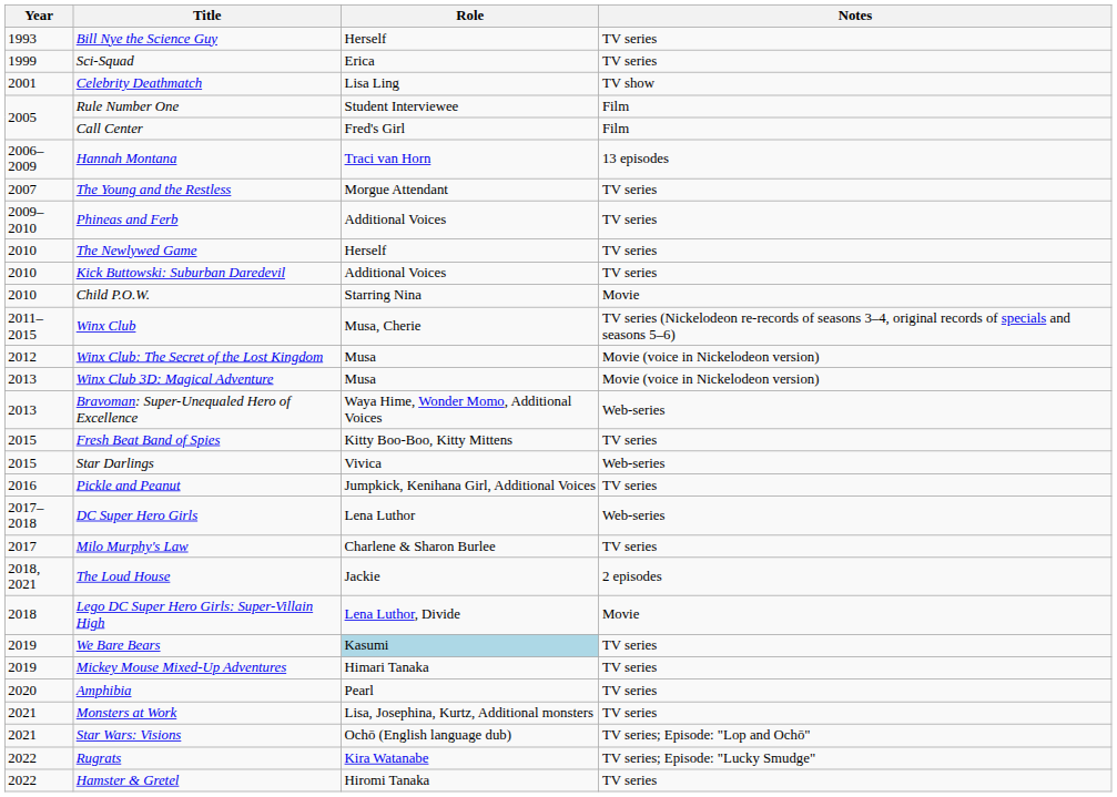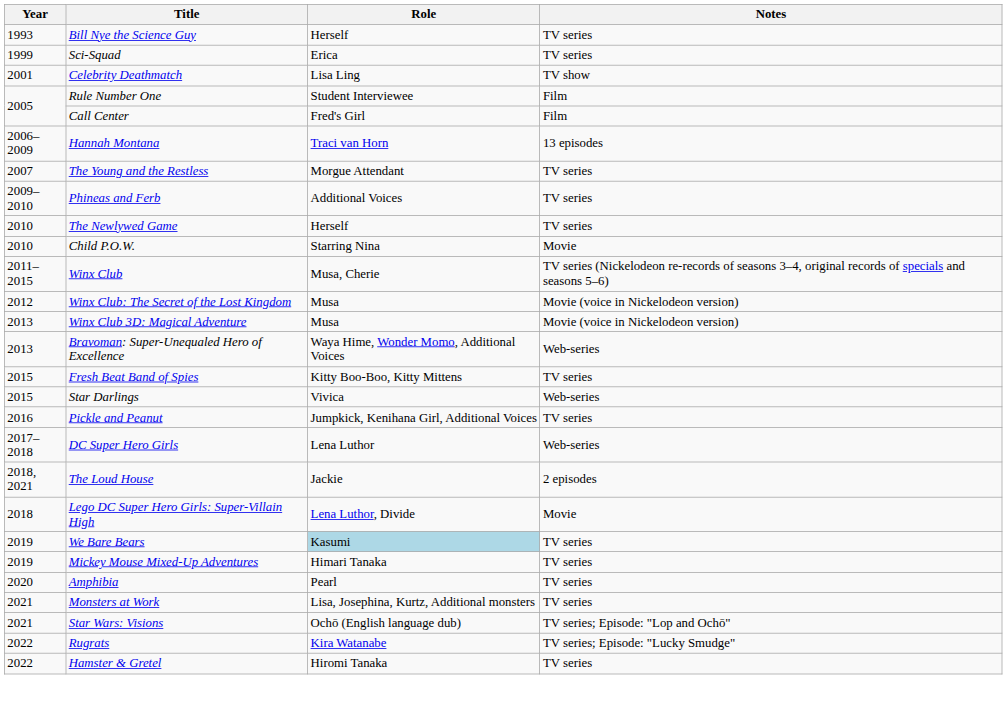 <table class="wikitable">
 <tr>
 <th>Year</th>
 <th>Title</th>
 <th>Role</th>
 <th>Notes</th>
 </tr>
 <tr>
 <td>1993</td>
 <td><em><a href='#'>Bill Nye the Science Guy</a></em></td>
 <td>Herself</td>
 <td>TV series</td>
 </tr>
 <tr>
 <td>1999</td>
 <td><em>Sci-Squad</em></td>
 <td>Erica</td>
 <td>TV series</td>
 </tr>
 <tr>
 <td>2001</td>
 <td><em><a href='#'>Celebrity Deathmatch</a></em></td>
 <td>Lisa Ling</td>
 <td>TV show</td>
 </tr>
 <tr>
 <td rowspan="2">2005</td>
 <td><em>Rule Number One</em></td>
 <td>Student Interviewee</td>
 <td>Film</td>
 </tr>
 <tr>
 <td><em>Call Center</em></td>
 <td>Fred's Girl</td>
 <td>Film</td>
 </tr>
 <tr>
 <td>2006–2009</td>
 <td><em><a href='#'>Hannah Montana</a></em></td>
 <td><a href='#'>Traci van Horn</a></td>
 <td>13 episodes</td>
 </tr>
 <tr>
 <td>2007</td>
 <td><em><a href='#'>The Young and the Restless</a></em></td>
 <td>Morgue Attendant</td>
 <td>TV series</td>
 </tr>
 <tr>
 <td>2009–2010</td>
 <td><em><a href='#'>Phineas and Ferb</a></em></td>
 <td>Additional Voices</td>
 <td>TV series</td>
 </tr>
 <tr>
 <td>2010</td>
 <td><em><a href='#'>The Newlywed Game</a></em></td>
 <td>Herself</td>
 <td>TV series</td>
 </tr>
 <tr>
 <td>2010</td>
-<td><em><a href='#'>Kick Buttowski: Suburban Daredevil</a></em></td>
-<td>Additional Voices</td>
-<td>TV series</td>
-</tr>
-<tr>
-<td>2010</td>
 <td><em>Child P.O.W.</em></td>
 <td>Starring Nina</td>
 <td>Movie</td>
 </tr>
 <tr>
 <td>2011–2015</td>
 <td><em><a href='#'>Winx Club</a></em></td>
 <td>Musa, Cherie</td>
 <td>TV series (Nickelodeon re-records of seasons 3–4, original records of <a href='#'>specials</a> and seasons 5–6)</td>
 </tr>
 <tr>
 <td>2012</td>
 <td><em><a href='#'>Winx Club: The Secret of the Lost Kingdom</a></em></td>
 <td>Musa</td>
 <td>Movie (voice in Nickelodeon version)</td>
 </tr>
 <tr>
 <td>2013</td>
 <td><em><a href='#'>Winx Club 3D: Magical Adventure</a></em></td>
 <td>Musa</td>
 <td>Movie (voice in Nickelodeon version)</td>
 </tr>
 <tr>
 <td>2013</td>
 <td><em><a href='#'>Bravoman</a>: Super-Unequaled Hero of Excellence</em></td>
 <td>Waya Hime, <a href='#'>Wonder Momo</a>, Additional Voices</td>
 <td>Web-series</td>
 </tr>
 <tr>
 <td>2015</td>
 <td><em><a href='#'>Fresh Beat Band of Spies</a></em></td>
 <td>Kitty Boo-Boo, Kitty Mittens</td>
 <td>TV series</td>
 </tr>
 <tr>
 <td>2015</td>
 <td><em>Star Darlings</em></td>
 <td>Vivica</td>
 <td>Web-series</td>
 </tr>
 <tr>
 <td>2016</td>
 <td><em><a href='#'>Pickle and Peanut</a></em></td>
 <td>Jumpkick, Kenihana Girl, Additional Voices</td>
 <td>TV series</td>
 </tr>
 <tr>
 <td>2017–2018</td>
 <td><em><a href='#'>DC Super Hero Girls</a></em></td>
 <td>Lena Luthor</td>
 <td>Web-series</td>
-</tr>
-<tr>
-<td>2017</td>
-<td><em><a href='#'>Milo Murphy's Law</a></em></td>
-<td>Charlene & Sharon Burlee</td>
-<td>TV series</td>
 </tr>
 <tr>
 <td>2018, 2021</td>
 <td><em><a href='#'>The Loud House</a></em></td>
 <td>Jackie</td>
 <td>2 episodes</td>
 </tr>
 <tr>
 <td>2018</td>
 <td><em><a href='#'>Lego DC Super Hero Girls: Super-Villain High</a></em></td>
 <td><a href='#'>Lena Luthor</a>, Divide</td>
 <td>Movie</td>
 </tr>
 <tr>
 <td>2019</td>
 <td><em><a href='#'>We Bare Bears</a></em></td>
 <td style="background: lightblue;">Kasumi</td>
 <td>TV series</td>
 </tr>
 <tr>
 <td>2019</td>
 <td><em><a href='#'>Mickey Mouse Mixed-Up Adventures</a></em></td>
 <td>Himari Tanaka</td>
 <td>TV series</td>
 </tr>
 <tr>
 <td>2020</td>
 <td><em><a href='#'>Amphibia</a></em></td>
 <td>Pearl</td>
 <td>TV series</td>
 </tr>
 <tr>
 <td>2021</td>
 <td><em><a href='#'>Monsters at Work</a></em></td>
 <td>Lisa, Josephina, Kurtz, Additional monsters</td>
 <td>TV series</td>
 </tr>
 <tr>
 <td>2021</td>
 <td><em><a href='#'>Star Wars: Visions</a></em></td>
 <td>Ochō (English language dub)</td>
 <td>TV series; Episode: "Lop and Ochō"</td>
 </tr>
 <tr>
 <td>2022</td>
 <td><em><a href='#'>Rugrats</a></em></td>
 <td><a href='#'>Kira Watanabe</a></td>
 <td>TV series; Episode: "Lucky Smudge"</td>
 </tr>
 <tr>
 <td>2022</td>
 <td><em><a href='#'>Hamster & Gretel</a></em></td>
 <td>Hiromi Tanaka</td>
 <td>TV series</td>
 </tr>
 </table>
